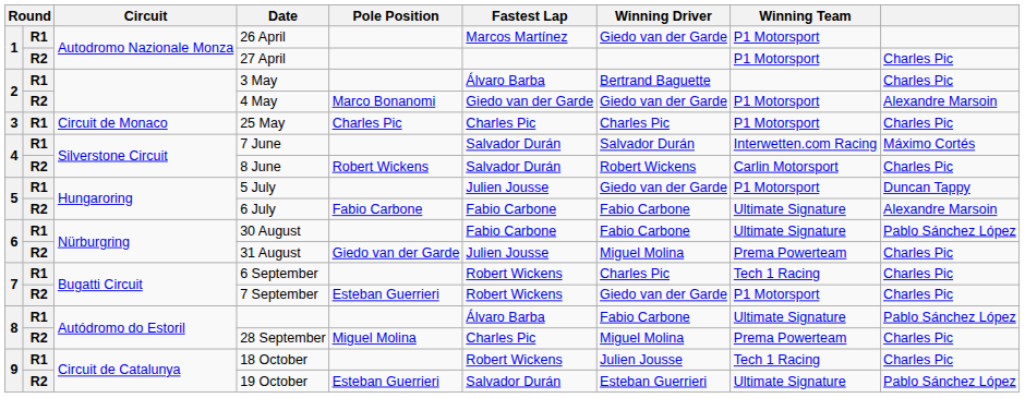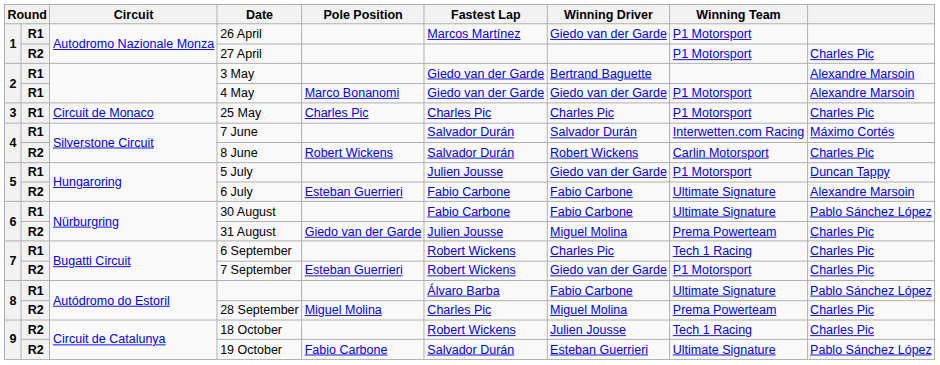 <table class="wikitable" style="font-size: 85%">
 <tr>
 <th colspan=2>Round</th>
 <th>Circuit</th>
 <th>Date</th>
 <th>Pole Position</th>
 <th>Fastest Lap</th>
 <th>Winning Driver</th>
 <th>Winning Team</th>
 <th></th>
 </tr>
 <tr>
 <th rowspan=2>1</th>
 <th>R1</th>
 <td rowspan=2> <a href='#'>Autodromo Nazionale Monza</a></td>
 <td>26 April</td>
 <td></td>
 <td> <a href='#'>Marcos Martínez</a></td>
 <td> <a href='#'>Giedo van der Garde</a></td>
 <td> <a href='#'>P1 Motorsport</a></td>
 <td></td>
 </tr>
 <tr>
 <th>R2</th>
 <td>27 April</td>
 <td></td>
 <td></td>
 <td></td>
 <td> <a href='#'>P1 Motorsport</a></td>
 <td> <a href='#'>Charles Pic</a></td>
 </tr>
 <tr>
 <th rowspan=2>2</th>
 <th>R1</th>
 <td rowspan=2></td>
 <td>3 May</td>
 <td></td>
-<td> <a href='#'>Álvaro Barba</a></td>
+<td> <a href='#'>Giedo van der Garde</a></td>
 <td> <a href='#'>Bertrand Baguette</a></td>
 <td></td>
-<td> <a href='#'>Charles Pic</a></td>
+<td> <a href='#'>Alexandre Marsoin</a></td>
 </tr>
 <tr>
-<th>R2</th>
+<th>R1</th>
 <td>4 May</td>
 <td> <a href='#'>Marco Bonanomi</a></td>
 <td> <a href='#'>Giedo van der Garde</a></td>
 <td> <a href='#'>Giedo van der Garde</a></td>
 <td> <a href='#'>P1 Motorsport</a></td>
 <td> <a href='#'>Alexandre Marsoin</a></td>
 </tr>
 <tr>
 <th>3</th>
 <th>R1</th>
 <td> <a href='#'>Circuit de Monaco</a></td>
 <td>25 May</td>
 <td> <a href='#'>Charles Pic</a></td>
 <td> <a href='#'>Charles Pic</a></td>
 <td> <a href='#'>Charles Pic</a></td>
 <td> <a href='#'>P1 Motorsport</a></td>
 <td> <a href='#'>Charles Pic</a></td>
 </tr>
 <tr>
 <th rowspan=2>4</th>
 <th>R1</th>
 <td rowspan=2> <a href='#'>Silverstone Circuit</a></td>
 <td>7 June</td>
 <td></td>
 <td> <a href='#'>Salvador Durán</a></td>
 <td> <a href='#'>Salvador Durán</a></td>
 <td> <a href='#'>Interwetten.com Racing</a></td>
 <td> <a href='#'>Máximo Cortés</a></td>
 </tr>
 <tr>
 <th>R2</th>
 <td>8 June</td>
 <td> <a href='#'>Robert Wickens</a></td>
 <td> <a href='#'>Salvador Durán</a></td>
 <td> <a href='#'>Robert Wickens</a></td>
 <td> <a href='#'>Carlin Motorsport</a></td>
 <td> <a href='#'>Charles Pic</a></td>
 </tr>
 <tr>
 <th rowspan=2>5</th>
 <th>R1</th>
 <td rowspan=2> <a href='#'>Hungaroring</a></td>
 <td>5 July</td>
 <td></td>
 <td> <a href='#'>Julien Jousse</a></td>
 <td> <a href='#'>Giedo van der Garde</a></td>
 <td> <a href='#'>P1 Motorsport</a></td>
 <td> <a href='#'>Duncan Tappy</a></td>
 </tr>
 <tr>
 <th>R2</th>
 <td>6 July</td>
-<td> <a href='#'>Fabio Carbone</a></td>
+<td> <a href='#'>Esteban Guerrieri</a></td>
 <td> <a href='#'>Fabio Carbone</a></td>
 <td> <a href='#'>Fabio Carbone</a></td>
 <td> <a href='#'>Ultimate Signature</a></td>
 <td> <a href='#'>Alexandre Marsoin</a></td>
 </tr>
 <tr>
 <th rowspan=2>6</th>
 <th>R1</th>
 <td rowspan=2> <a href='#'>Nürburgring</a></td>
 <td>30 August</td>
 <td></td>
 <td> <a href='#'>Fabio Carbone</a></td>
 <td> <a href='#'>Fabio Carbone</a></td>
 <td> <a href='#'>Ultimate Signature</a></td>
 <td> <a href='#'>Pablo Sánchez López</a></td>
 </tr>
 <tr>
 <th>R2</th>
 <td>31 August</td>
 <td> <a href='#'>Giedo van der Garde</a></td>
 <td> <a href='#'>Julien Jousse</a></td>
 <td> <a href='#'>Miguel Molina</a></td>
 <td> <a href='#'>Prema Powerteam</a></td>
 <td> <a href='#'>Charles Pic</a></td>
 </tr>
 <tr>
 <th rowspan=2>7</th>
 <th>R1</th>
 <td rowspan=2> <a href='#'>Bugatti Circuit</a></td>
 <td>6 September</td>
 <td></td>
 <td> <a href='#'>Robert Wickens</a></td>
 <td> <a href='#'>Charles Pic</a></td>
 <td> <a href='#'>Tech 1 Racing</a></td>
 <td> <a href='#'>Charles Pic</a></td>
 </tr>
 <tr>
 <th>R2</th>
 <td>7 September</td>
 <td> <a href='#'>Esteban Guerrieri</a></td>
 <td> <a href='#'>Robert Wickens</a></td>
 <td> <a href='#'>Giedo van der Garde</a></td>
 <td> <a href='#'>P1 Motorsport</a></td>
 <td> <a href='#'>Charles Pic</a></td>
 </tr>
 <tr>
 <th rowspan=2>8</th>
 <th>R1</th>
 <td rowspan=2> <a href='#'>Autódromo do Estoril</a></td>
 <td></td>
 <td></td>
 <td> <a href='#'>Álvaro Barba</a></td>
 <td> <a href='#'>Fabio Carbone</a></td>
 <td> <a href='#'>Ultimate Signature</a></td>
 <td> <a href='#'>Pablo Sánchez López</a></td>
 </tr>
 <tr>
 <th>R2</th>
 <td>28 September</td>
 <td> <a href='#'>Miguel Molina</a></td>
 <td> <a href='#'>Charles Pic</a></td>
 <td> <a href='#'>Miguel Molina</a></td>
 <td> <a href='#'>Prema Powerteam</a></td>
 <td> <a href='#'>Charles Pic</a></td>
 </tr>
 <tr>
 <th rowspan=2>9</th>
-<th>R1</th>
+<th>R2</th>
 <td rowspan=2> <a href='#'>Circuit de Catalunya</a></td>
 <td>18 October</td>
 <td></td>
 <td> <a href='#'>Robert Wickens</a></td>
 <td> <a href='#'>Julien Jousse</a></td>
 <td> <a href='#'>Tech 1 Racing</a></td>
 <td> <a href='#'>Charles Pic</a></td>
 </tr>
 <tr>
 <th>R2</th>
 <td>19 October</td>
-<td> <a href='#'>Esteban Guerrieri</a></td>
+<td> <a href='#'>Fabio Carbone</a></td>
 <td> <a href='#'>Salvador Durán</a></td>
 <td> <a href='#'>Esteban Guerrieri</a></td>
 <td> <a href='#'>Ultimate Signature</a></td>
 <td> <a href='#'>Pablo Sánchez López</a></td>
 </tr>
 </table>
